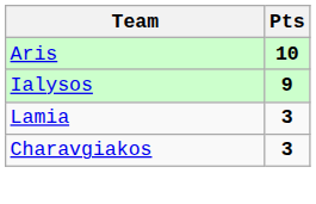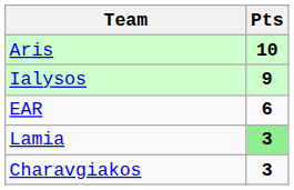 <table class="wikitable" style="text-align: center;">
 <tr>
 <th width=165>Team</th>
 <th width=20>Pts</th>
 </tr>
 <tr bgcolor="#ccffcc">
 <td align=left><a href='#'>Aris</a></td>
 <td><strong>10</strong></td>
 </tr>
 <tr bgcolor="#ccffcc">
 <td align=left><a href='#'>Ialysos</a></td>
 <td><strong>9</strong></td>
 </tr>
 <tr>
+<td align=left><a href='#'>EAR</a></td>
+<td><strong>6</strong></td>
+</tr>
+<tr>
 <td align=left><a href='#'>Lamia</a></td>
-<td><strong>3</strong></td>
+<td style="background: lightgreen;"><strong>3</strong></td>
 </tr>
 <tr>
 <td align=left><a href='#'>Charavgiakos</a></td>
 <td><strong>3</strong></td>
 </tr>
 </table>
